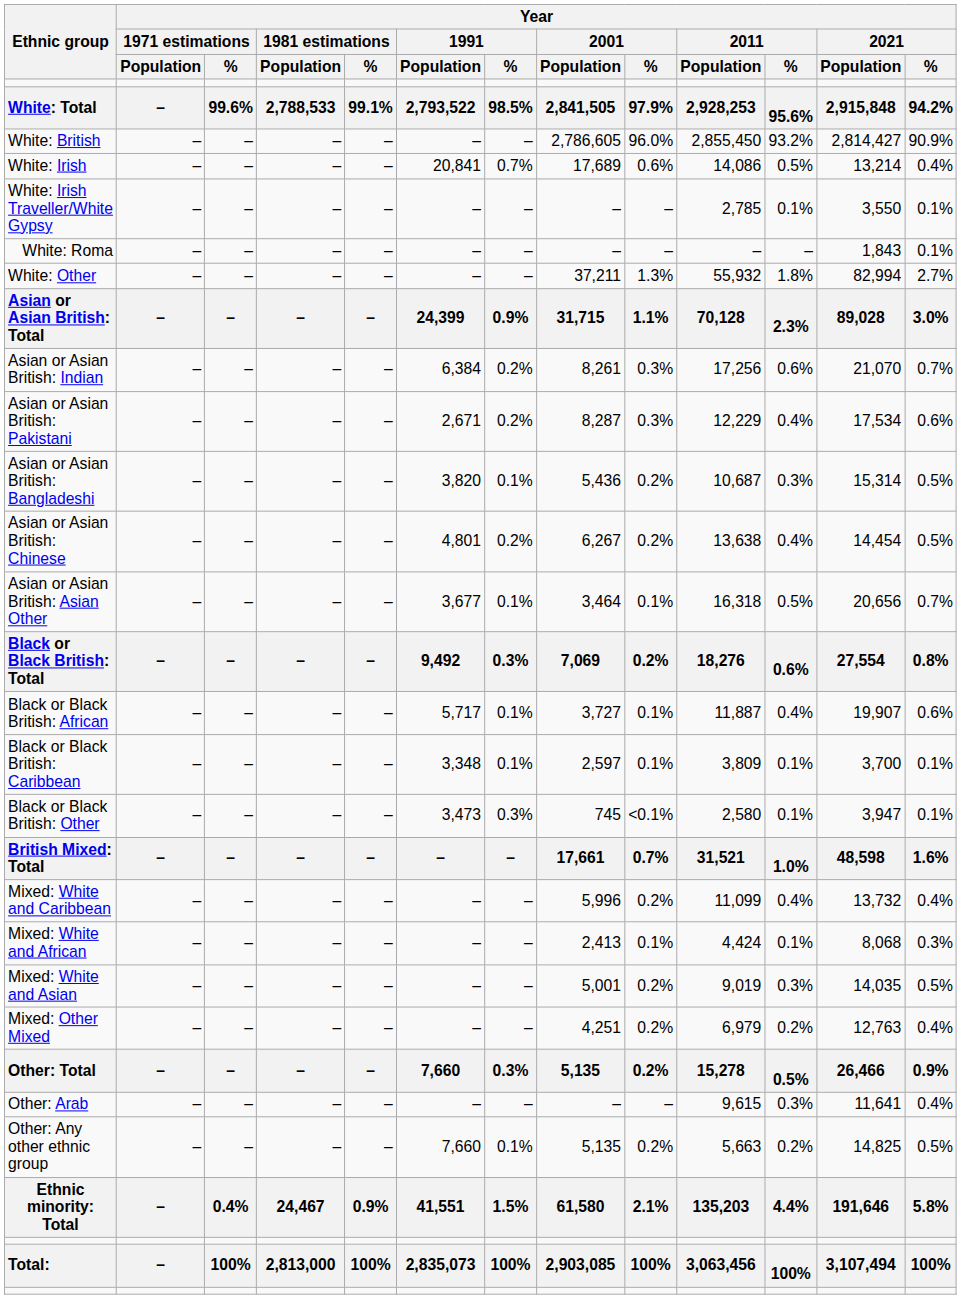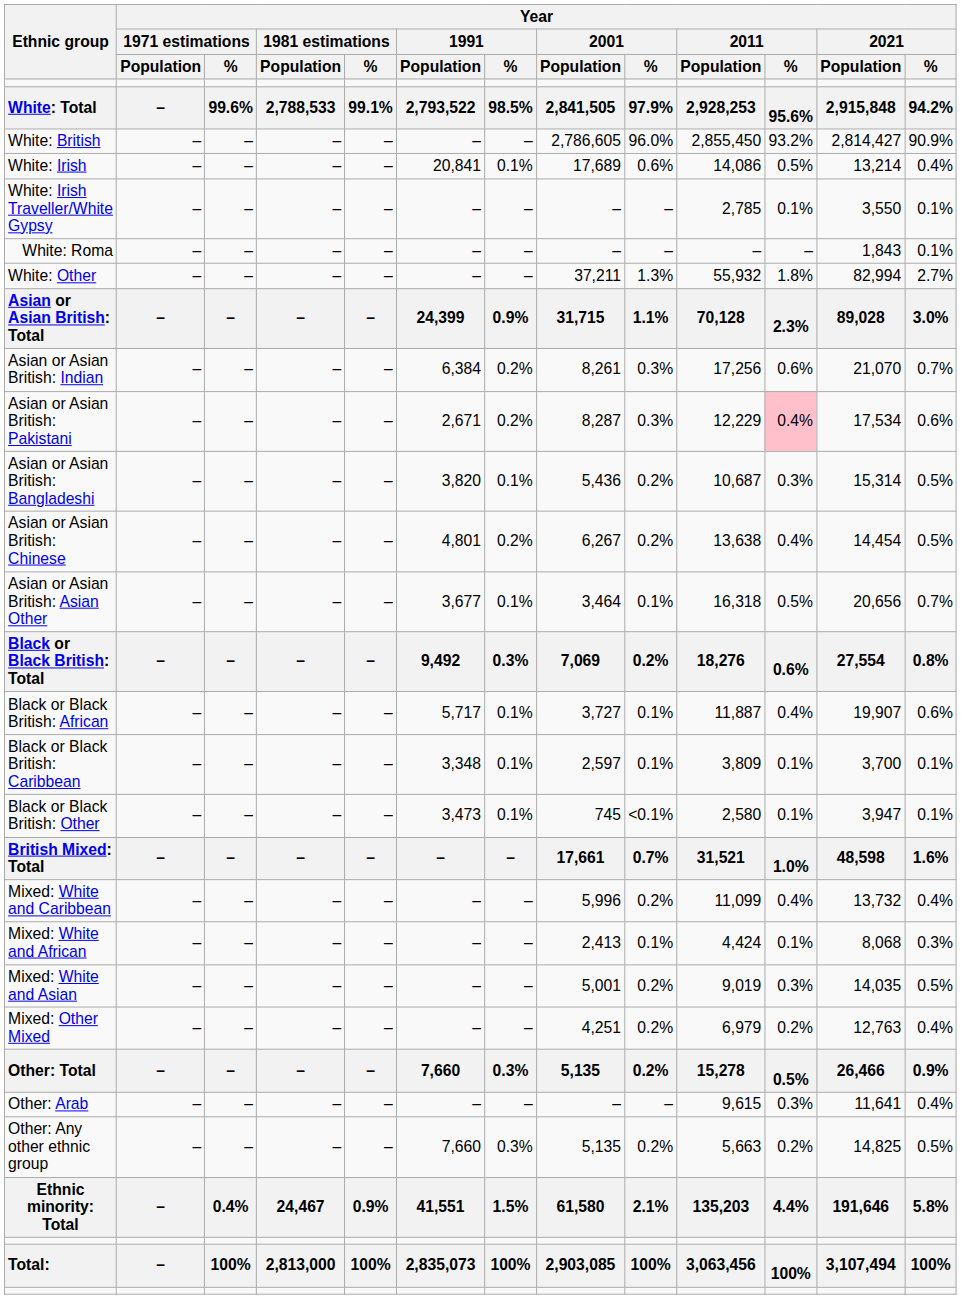 <table class="wikitable sortable mw-collapsible" style="text-align:right">
 <tr>
 <th rowspan="3">Ethnic group</th>
 <th colspan="12">Year</th>
 </tr>
 <tr>
 <th colspan="2">1971 estimations</th>
 <th colspan="2">1981 estimations</th>
 <th colspan="2">1991</th>
 <th colspan="2">2001</th>
 <th colspan="2">2011</th>
 <th colspan="2">2021</th>
 </tr>
 <tr>
 <th>Population</th>
 <th>%</th>
 <th>Population</th>
 <th>%</th>
 <th>Population</th>
 <th>%</th>
 <th>Population</th>
 <th>%</th>
 <th>Population</th>
 <th>%</th>
 <th>Population</th>
 <th>%</th>
 </tr>
 <tr>
 <td></td>
 <td></td>
 <td></td>
 <td></td>
 <td></td>
 <td></td>
 <td></td>
 <td></td>
 <td></td>
 <td></td>
 <td></td>
 <td></td>
 <td></td>
 </tr>
 <tr>
 <th style="text-align:left"><a href='#'>White</a>: Total</th>
 <th>–</th>
 <th>99.6%</th>
 <th>2,788,533</th>
 <th>99.1%</th>
 <th>2,793,522</th>
 <th>98.5%</th>
 <th>2,841,505</th>
 <th>97.9%</th>
 <th>2,928,253</th>
 <th><br>95.6%</th>
 <th>2,915,848</th>
 <th>94.2%</th>
 </tr>
 <tr>
 <td style="text-align:left">White: <a href='#'>British</a></td>
 <td>–</td>
 <td>–</td>
 <td>–</td>
 <td>–</td>
 <td>–</td>
 <td>–</td>
 <td>2,786,605</td>
 <td>96.0%</td>
 <td>2,855,450</td>
 <td>93.2%</td>
 <td>2,814,427</td>
 <td>90.9%</td>
 </tr>
 <tr>
 <td style="text-align:left">White: <a href='#'>Irish</a></td>
 <td>–</td>
 <td>–</td>
 <td>–</td>
 <td>–</td>
 <td>20,841</td>
-<td>0.7%</td>
+<td>0.1%</td>
 <td>17,689</td>
 <td>0.6%</td>
 <td>14,086</td>
 <td>0.5%</td>
 <td>13,214</td>
 <td>0.4%</td>
 </tr>
 <tr>
 <td style="text-align:left">White: <a href='#'>Irish Traveller/White Gypsy</a></td>
 <td>–</td>
 <td>–</td>
 <td>–</td>
 <td>–</td>
 <td>–</td>
 <td>–</td>
 <td>–</td>
 <td>–</td>
 <td>2,785</td>
 <td>0.1%</td>
 <td>3,550</td>
 <td>0.1%</td>
 </tr>
 <tr>
 <td>White: Roma</td>
 <td>–</td>
 <td>–</td>
 <td>–</td>
 <td>–</td>
 <td>–</td>
 <td>–</td>
 <td>–</td>
 <td>–</td>
 <td>–</td>
 <td>–</td>
 <td>1,843</td>
 <td>0.1%</td>
 </tr>
 <tr>
 <td style="text-align:left">White: <a href='#'>Other</a></td>
 <td>–</td>
 <td>–</td>
 <td>–</td>
 <td>–</td>
 <td>–</td>
 <td>–</td>
 <td>37,211</td>
 <td>1.3%</td>
 <td>55,932</td>
 <td>1.8%</td>
 <td>82,994</td>
 <td>2.7%</td>
 </tr>
 <tr>
 <th style="text-align:left"><a href='#'>Asian</a> or <a href='#'>Asian British</a>: Total</th>
 <th>–</th>
 <th>–</th>
 <th>–</th>
 <th>–</th>
 <th>24,399</th>
 <th>0.9%</th>
 <th>31,715</th>
 <th>1.1%</th>
 <th>70,128</th>
 <th><br>2.3%</th>
 <th>89,028</th>
 <th>3.0%</th>
 </tr>
 <tr>
 <td style="text-align:left">Asian or Asian British: <a href='#'>Indian</a></td>
 <td>–</td>
 <td>–</td>
 <td>–</td>
 <td>–</td>
 <td>6,384</td>
 <td>0.2%</td>
 <td>8,261</td>
 <td>0.3%</td>
 <td>17,256</td>
 <td>0.6%</td>
 <td>21,070</td>
 <td>0.7%</td>
 </tr>
 <tr>
 <td style="text-align:left">Asian or Asian British: <a href='#'>Pakistani</a></td>
 <td>–</td>
 <td>–</td>
 <td>–</td>
 <td>–</td>
 <td>2,671</td>
 <td>0.2%</td>
 <td>8,287</td>
 <td>0.3%</td>
 <td>12,229</td>
-<td>0.4%</td>
+<td style="background: pink;">0.4%</td>
 <td>17,534</td>
 <td>0.6%</td>
 </tr>
 <tr>
 <td style="text-align:left">Asian or Asian British: <a href='#'>Bangladeshi</a></td>
 <td>–</td>
 <td>–</td>
 <td>–</td>
 <td>–</td>
 <td>3,820</td>
 <td>0.1%</td>
 <td>5,436</td>
 <td>0.2%</td>
 <td>10,687</td>
 <td>0.3%</td>
 <td>15,314</td>
 <td>0.5%</td>
 </tr>
 <tr>
 <td style="text-align:left">Asian or Asian British: <a href='#'>Chinese</a></td>
 <td>–</td>
 <td>–</td>
 <td>–</td>
 <td>–</td>
 <td>4,801</td>
 <td>0.2%</td>
 <td>6,267</td>
 <td>0.2%</td>
 <td>13,638</td>
 <td>0.4%</td>
 <td>14,454</td>
 <td>0.5%</td>
 </tr>
 <tr>
 <td style="text-align:left">Asian or Asian British: <a href='#'>Asian Other</a></td>
 <td>–</td>
 <td>–</td>
 <td>–</td>
 <td>–</td>
 <td>3,677</td>
 <td>0.1%</td>
 <td>3,464</td>
 <td>0.1%</td>
 <td>16,318</td>
 <td>0.5%</td>
 <td>20,656</td>
 <td>0.7%</td>
 </tr>
 <tr>
 <th style="text-align:left"><a href='#'>Black</a> or <a href='#'>Black British</a>: Total</th>
 <th>–</th>
 <th>–</th>
 <th>–</th>
 <th>–</th>
 <th>9,492</th>
 <th>0.3%</th>
 <th>7,069</th>
 <th>0.2%</th>
 <th>18,276</th>
 <th><br>0.6%</th>
 <th>27,554</th>
 <th>0.8%</th>
 </tr>
 <tr>
 <td style="text-align:left">Black or Black British: <a href='#'>African</a></td>
 <td>–</td>
 <td>–</td>
 <td>–</td>
 <td>–</td>
 <td>5,717</td>
 <td>0.1%</td>
 <td>3,727</td>
 <td>0.1%</td>
 <td>11,887</td>
 <td>0.4%</td>
 <td>19,907</td>
 <td>0.6%</td>
 </tr>
 <tr>
 <td style="text-align:left">Black or Black British: <a href='#'>Caribbean</a></td>
 <td>–</td>
 <td>–</td>
 <td>–</td>
 <td>–</td>
 <td>3,348</td>
 <td>0.1%</td>
 <td>2,597</td>
 <td>0.1%</td>
 <td>3,809</td>
 <td>0.1%</td>
 <td>3,700</td>
 <td>0.1%</td>
 </tr>
 <tr>
 <td style="text-align:left">Black or Black British: <a href='#'>Other</a></td>
 <td>–</td>
 <td>–</td>
 <td>–</td>
 <td>–</td>
 <td>3,473</td>
-<td>0.3%</td>
+<td>0.1%</td>
 <td>745</td>
 <td><0.1%</td>
 <td>2,580</td>
 <td>0.1%</td>
 <td>3,947</td>
 <td>0.1%</td>
 </tr>
 <tr>
 <th style="text-align:left"><a href='#'>British Mixed</a>: Total</th>
 <th>–</th>
 <th>–</th>
 <th>–</th>
 <th>–</th>
 <th>–</th>
 <th>–</th>
 <th>17,661</th>
 <th>0.7%</th>
 <th>31,521</th>
 <th><br>1.0%</th>
 <th>48,598</th>
 <th>1.6%</th>
 </tr>
 <tr>
 <td style="text-align:left">Mixed: <a href='#'>White and Caribbean</a></td>
 <td>–</td>
 <td>–</td>
 <td>–</td>
 <td>–</td>
 <td>–</td>
 <td>–</td>
 <td>5,996</td>
 <td>0.2%</td>
 <td>11,099</td>
 <td>0.4%</td>
 <td>13,732</td>
 <td>0.4%</td>
 </tr>
 <tr>
 <td style="text-align:left">Mixed: <a href='#'>White and African</a></td>
 <td>–</td>
 <td>–</td>
 <td>–</td>
 <td>–</td>
 <td>–</td>
 <td>–</td>
 <td>2,413</td>
 <td>0.1%</td>
 <td>4,424</td>
 <td>0.1%</td>
 <td>8,068</td>
 <td>0.3%</td>
 </tr>
 <tr>
 <td style="text-align:left">Mixed: <a href='#'>White and Asian</a></td>
 <td>–</td>
 <td>–</td>
 <td>–</td>
 <td>–</td>
 <td>–</td>
 <td>–</td>
 <td>5,001</td>
 <td>0.2%</td>
 <td>9,019</td>
 <td>0.3%</td>
 <td>14,035</td>
 <td>0.5%</td>
 </tr>
 <tr>
 <td style="text-align:left">Mixed: <a href='#'>Other Mixed</a></td>
 <td>–</td>
 <td>–</td>
 <td>–</td>
 <td>–</td>
 <td>–</td>
 <td>–</td>
 <td>4,251</td>
 <td>0.2%</td>
 <td>6,979</td>
 <td>0.2%</td>
 <td>12,763</td>
 <td>0.4%</td>
 </tr>
 <tr>
 <th style="text-align:left">Other: Total</th>
 <th>–</th>
 <th>–</th>
 <th>–</th>
 <th>–</th>
 <th>7,660</th>
 <th>0.3%</th>
 <th>5,135</th>
 <th>0.2%</th>
 <th>15,278</th>
 <th><br>0.5%</th>
 <th>26,466</th>
 <th>0.9%</th>
 </tr>
 <tr>
 <td style="text-align:left">Other: <a href='#'>Arab</a></td>
 <td>–</td>
 <td>–</td>
 <td>–</td>
 <td>–</td>
 <td>–</td>
 <td>–</td>
 <td>–</td>
 <td>–</td>
 <td>9,615</td>
 <td>0.3%</td>
 <td>11,641</td>
 <td>0.4%</td>
 </tr>
 <tr>
 <td style="text-align:left">Other: Any other ethnic group</td>
 <td>–</td>
 <td>–</td>
 <td>–</td>
 <td>–</td>
 <td>7,660</td>
-<td>0.1%</td>
+<td>0.3%</td>
 <td>5,135</td>
 <td>0.2%</td>
 <td>5,663</td>
 <td>0.2%</td>
 <td>14,825</td>
 <td>0.5%</td>
 </tr>
 <tr>
 <th>Ethnic minority: Total</th>
 <th>–</th>
 <th>0.4%</th>
 <th>24,467</th>
 <th>0.9%</th>
 <th>41,551</th>
 <th>1.5%</th>
 <th>61,580</th>
 <th>2.1%</th>
 <th>135,203</th>
 <th>4.4%</th>
 <th>191,646</th>
 <th>5.8%</th>
 </tr>
 <tr>
 <td></td>
 <td></td>
 <td></td>
 <td></td>
 <td></td>
 <td></td>
 <td></td>
 <td></td>
 <td></td>
 <td></td>
 <td></td>
 <td></td>
 <td></td>
 </tr>
 <tr>
 <th style="text-align:left">Total:</th>
 <th>–</th>
 <th>100%</th>
 <th>2,813,000</th>
 <th>100%</th>
 <th>2,835,073</th>
 <th>100%</th>
 <th>2,903,085</th>
 <th>100%</th>
 <th>3,063,456</th>
 <th><br>100%</th>
 <th>3,107,494</th>
 <th>100%</th>
 </tr>
 <tr>
 <td></td>
 <td></td>
 <td></td>
 <td></td>
 <td></td>
 <td></td>
 <td></td>
 <td></td>
 <td></td>
 <td></td>
 <td></td>
 <td></td>
 <td></td>
 </tr>
 </table>
